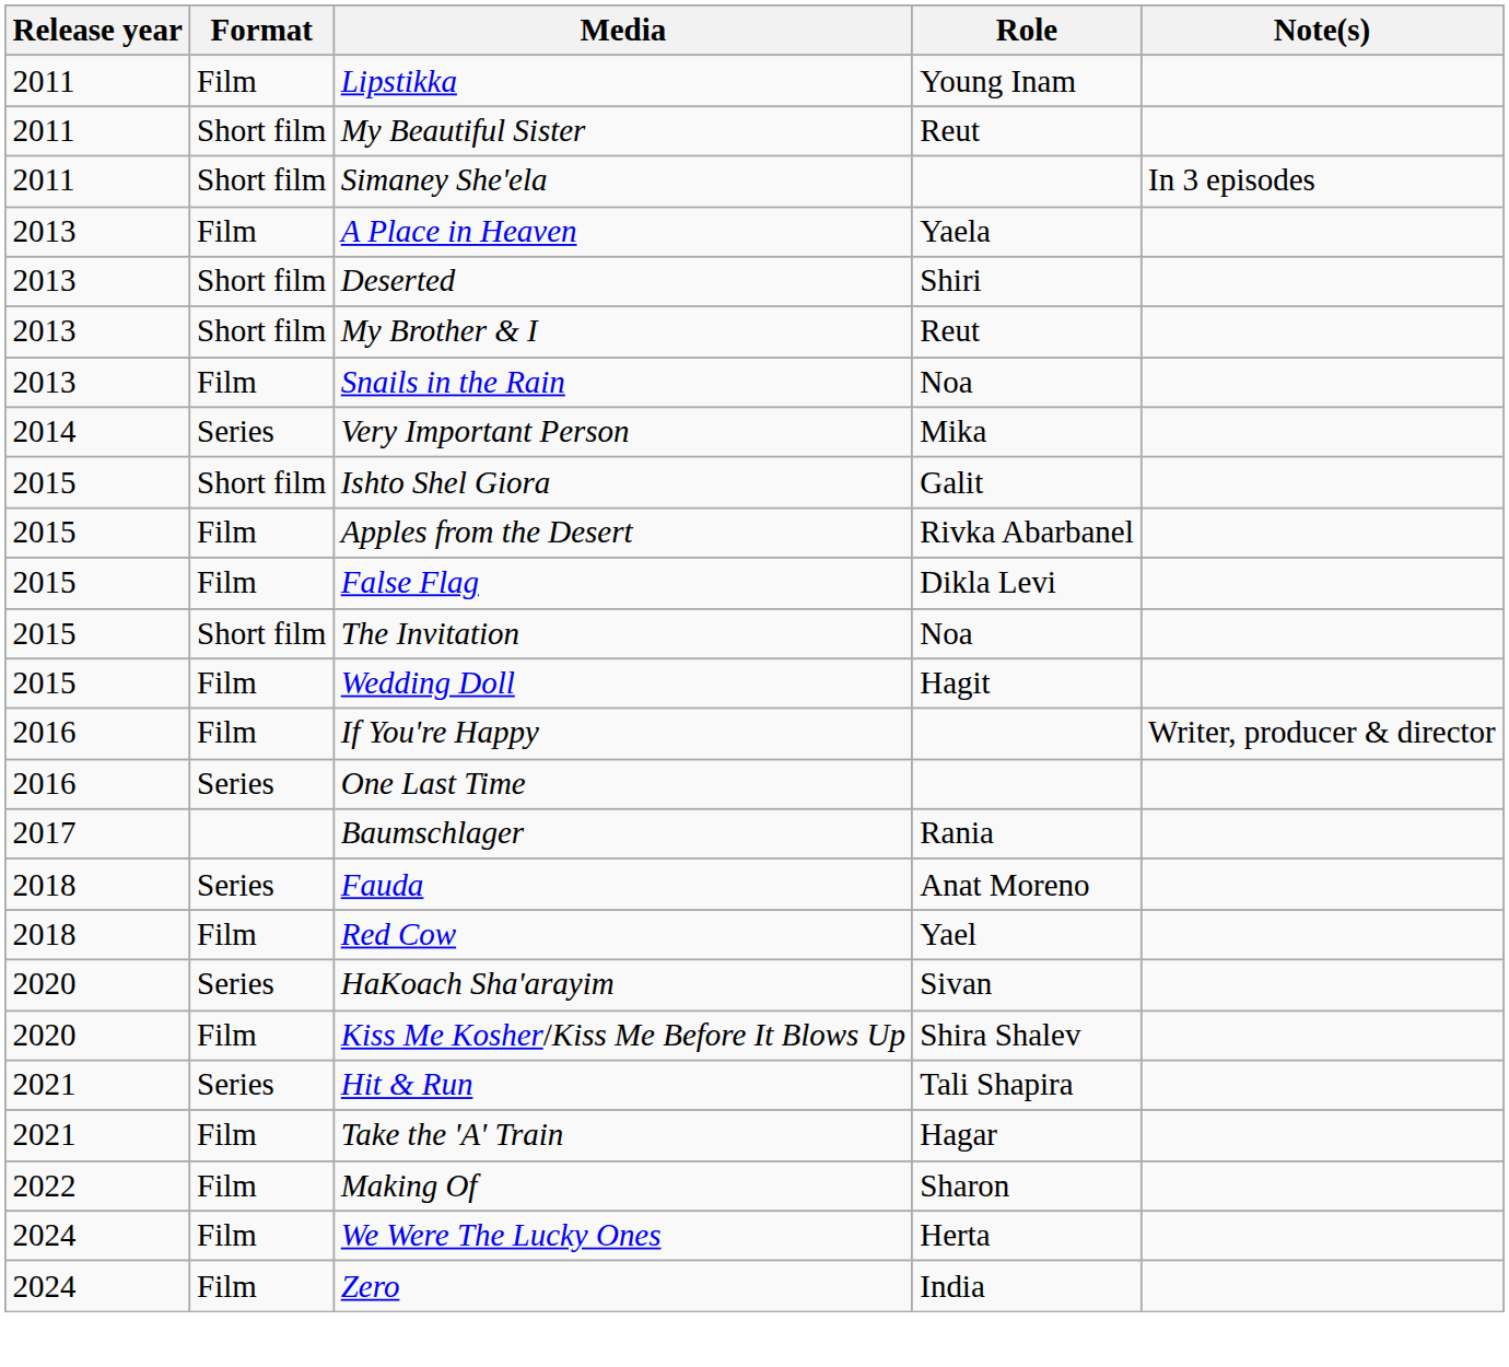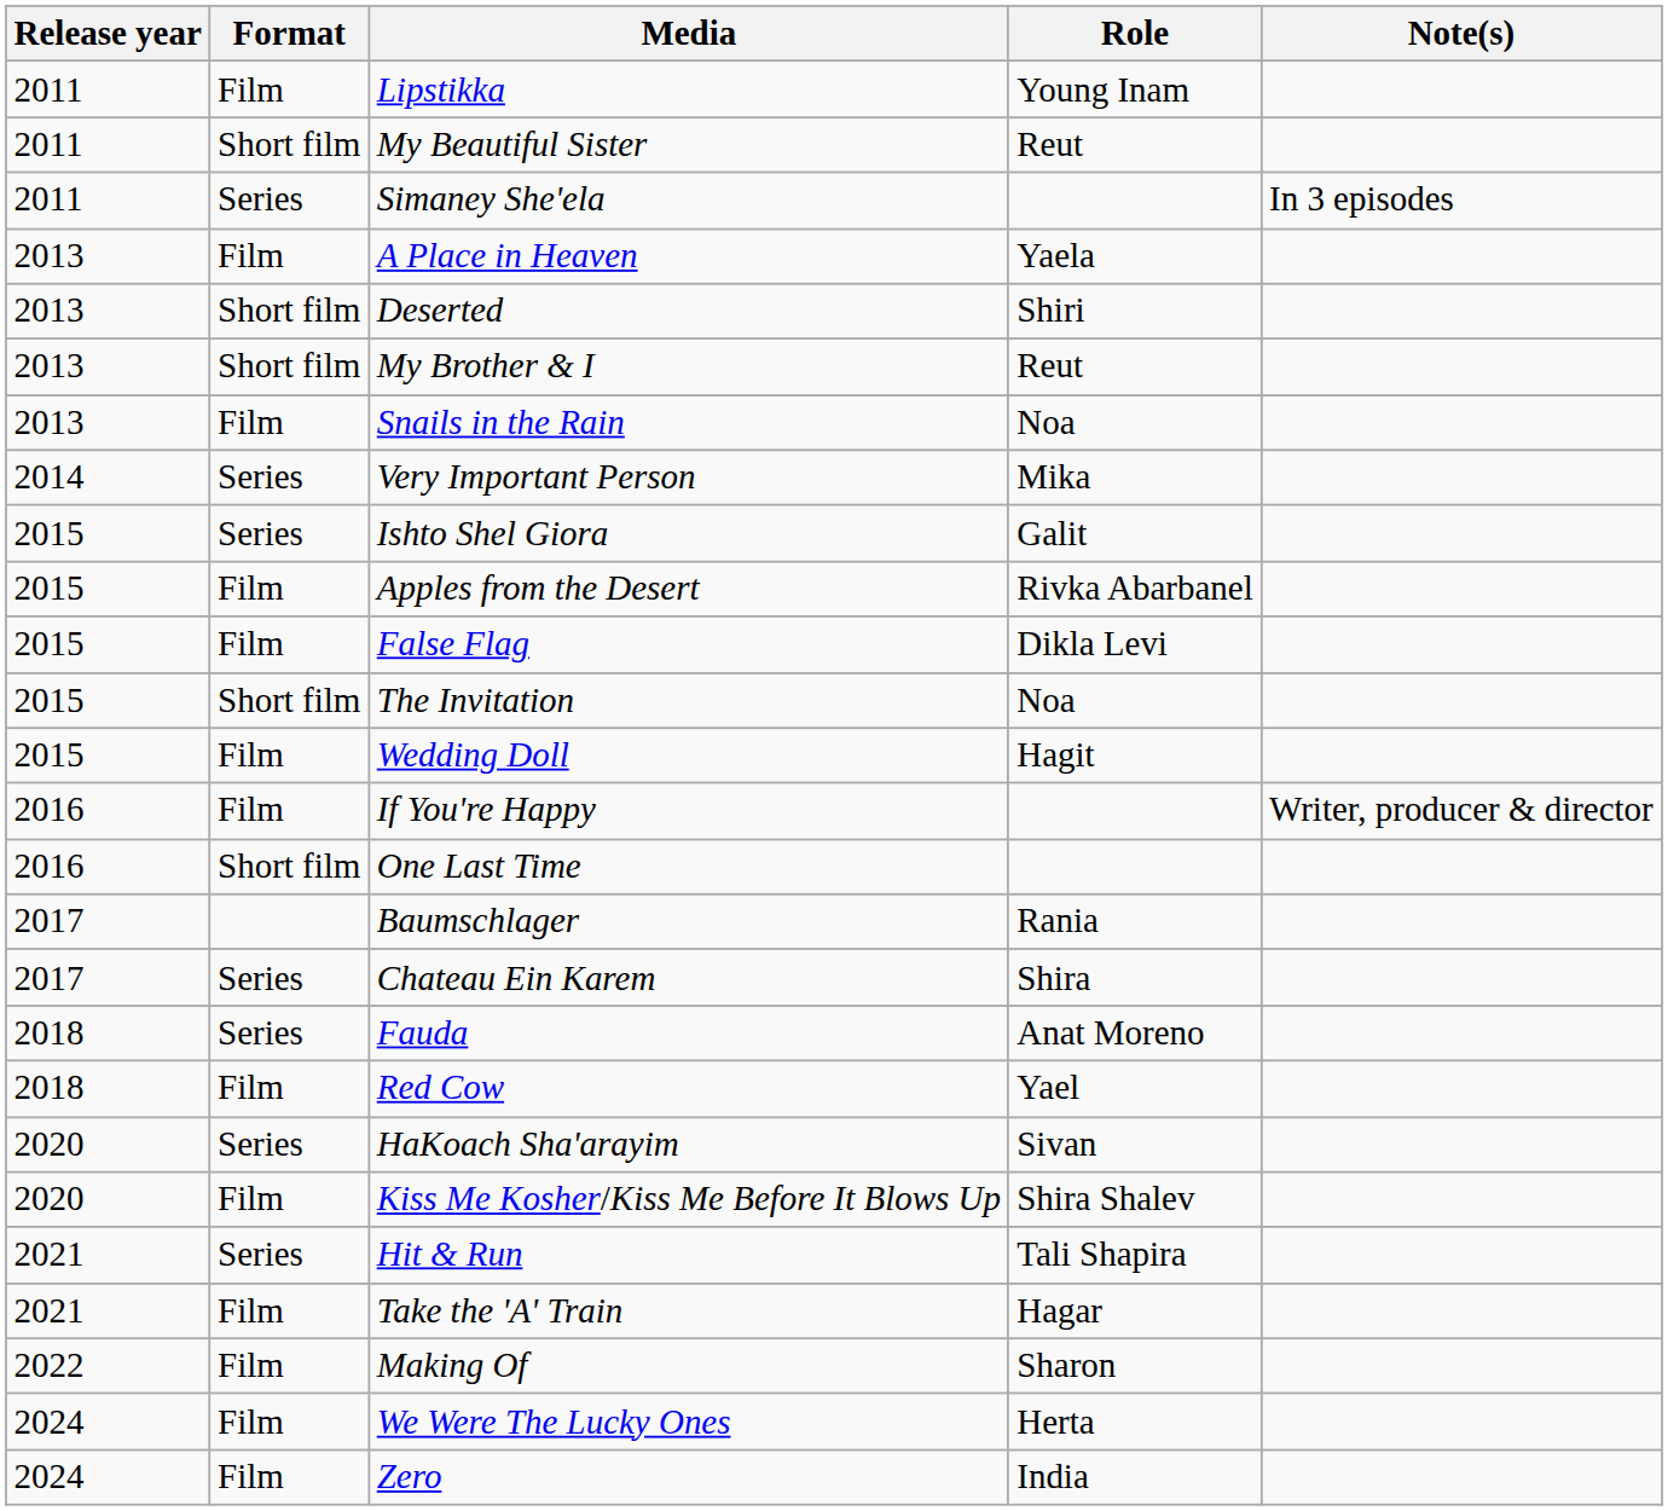 <table class="wikitable sortable">
 <tr>
 <th>Release year</th>
 <th>Format</th>
 <th>Media</th>
 <th>Role</th>
 <th>Note(s)</th>
 </tr>
 <tr>
 <td>2011</td>
 <td>Film</td>
 <td><em><a href='#'>Lipstikka</a></em></td>
 <td>Young Inam</td>
 <td></td>
 </tr>
 <tr>
 <td>2011</td>
 <td>Short film</td>
 <td><em>My Beautiful Sister</em></td>
 <td>Reut</td>
 <td></td>
 </tr>
 <tr>
 <td>2011</td>
-<td>Short film</td>
+<td>Series</td>
 <td><em>Simaney She'ela</em></td>
 <td></td>
 <td>In 3 episodes</td>
 </tr>
 <tr>
 <td>2013</td>
 <td>Film</td>
 <td><em><a href='#'>A Place in Heaven</a></em></td>
 <td>Yaela</td>
 <td></td>
 </tr>
 <tr>
 <td>2013</td>
 <td>Short film</td>
 <td><em>Deserted</em></td>
 <td>Shiri</td>
 <td></td>
 </tr>
 <tr>
 <td>2013</td>
 <td>Short film</td>
 <td><em>My Brother & I</em></td>
 <td>Reut</td>
 <td></td>
 </tr>
 <tr>
 <td>2013</td>
 <td>Film</td>
 <td><em><a href='#'>Snails in the Rain</a></em></td>
 <td>Noa</td>
 <td></td>
 </tr>
 <tr>
 <td>2014</td>
 <td>Series</td>
 <td><em>Very Important Person</em></td>
 <td>Mika</td>
 <td></td>
 </tr>
 <tr>
 <td>2015</td>
-<td>Short film</td>
+<td>Series</td>
 <td><em>Ishto Shel Giora</em></td>
 <td>Galit</td>
 <td></td>
 </tr>
 <tr>
 <td>2015</td>
 <td>Film</td>
 <td><em>Apples from the Desert</em></td>
 <td>Rivka Abarbanel</td>
 <td></td>
 </tr>
 <tr>
 <td>2015</td>
 <td>Film</td>
 <td><em><a href='#'>False Flag</a></em></td>
 <td>Dikla Levi</td>
 <td></td>
 </tr>
 <tr>
 <td>2015</td>
 <td>Short film</td>
 <td><em>The Invitation</em></td>
 <td>Noa</td>
 <td></td>
 </tr>
 <tr>
 <td>2015</td>
 <td>Film</td>
 <td><em><a href='#'>Wedding Doll</a></em></td>
 <td>Hagit</td>
 <td></td>
 </tr>
 <tr>
 <td>2016</td>
 <td>Film</td>
 <td><em>If You're Happy</em></td>
 <td></td>
 <td>Writer, producer & director</td>
 </tr>
 <tr>
 <td>2016</td>
-<td>Series</td>
+<td>Short film</td>
 <td><em>One Last Time</em></td>
 <td></td>
 <td></td>
 </tr>
 <tr>
 <td>2017</td>
 <td></td>
 <td><em>Baumschlager</em></td>
 <td>Rania</td>
+<td></td>
+</tr>
+<tr>
+<td>2017</td>
+<td>Series</td>
+<td><em>Chateau Ein Karem</em></td>
+<td>Shira</td>
 <td></td>
 </tr>
 <tr>
 <td>2018</td>
 <td>Series</td>
 <td><em><a href='#'>Fauda</a></em></td>
 <td>Anat Moreno</td>
 <td></td>
 </tr>
 <tr>
 <td>2018</td>
 <td>Film</td>
 <td><em><a href='#'>Red Cow</a></em></td>
 <td>Yael</td>
 <td></td>
 </tr>
 <tr>
 <td>2020</td>
 <td>Series</td>
 <td><em>HaKoach Sha'arayim</em></td>
 <td>Sivan</td>
 <td></td>
 </tr>
 <tr>
 <td>2020</td>
 <td>Film</td>
 <td><em><a href='#'>Kiss Me Kosher</a></em>/<em>Kiss Me Before It Blows Up</em></td>
 <td>Shira Shalev</td>
 <td></td>
 </tr>
 <tr>
 <td>2021</td>
 <td>Series</td>
 <td><a href='#'><em>Hit & Run</em></a></td>
 <td>Tali Shapira</td>
 <td></td>
 </tr>
 <tr>
 <td>2021</td>
 <td>Film</td>
 <td><em>Take the 'A' Train</em></td>
 <td>Hagar</td>
 <td><br></td>
 </tr>
 <tr>
 <td>2022</td>
 <td>Film</td>
 <td><em>Making Of</em></td>
 <td>Sharon</td>
 <td></td>
 </tr>
 <tr>
 <td>2024</td>
 <td>Film</td>
 <td><em><a href='#'>We Were The Lucky Ones</a></em></td>
 <td>Herta</td>
 <td></td>
 </tr>
 <tr>
 <td>2024</td>
 <td>Film</td>
 <td><em><a href='#'>Zero</a></em></td>
 <td>India</td>
 <td></td>
 </tr>
 </table>
